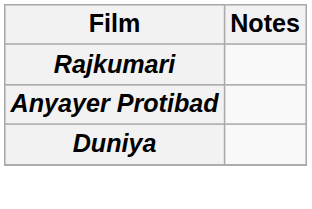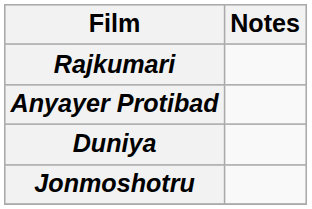 <table class="wikitable sortable">
 <tr>
 <th>Film</th>
 <th>Notes</th>
 </tr>
 <tr>
 <th><em>Rajkumari</em></th>
 <td></td>
 </tr>
 <tr>
 <th><em>Anyayer Protibad</em></th>
 <td></td>
 </tr>
 <tr>
 <th><em>Duniya</em></th>
 <td></td>
 </tr>
 <tr>
+<th><em>Jonmoshotru</em></th>
+<td></td>
+</tr>
+<tr>
 </tr>
 </table>
